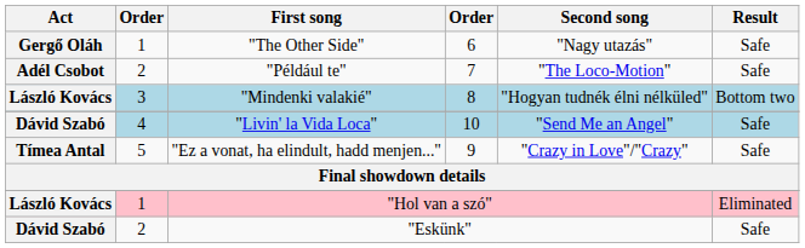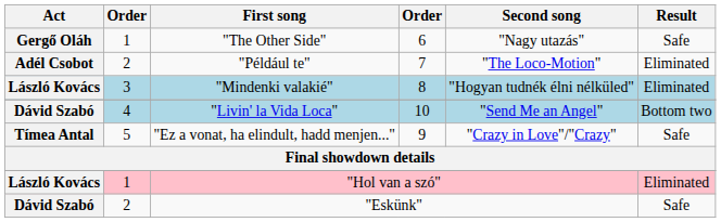 <table class="wikitable" style="text-align:center;">
 <tr>
 <th scope="col">Act</th>
 <th scope="col">Order</th>
 <th scope="col">First song</th>
 <th scope="col">Order</th>
 <th scope="col">Second song</th>
 <th scope="col">Result</th>
 </tr>
 <tr>
 <th scope="row">Gergő Oláh</th>
 <td>1</td>
 <td>"The Other Side"</td>
 <td>6</td>
 <td>"Nagy utazás"</td>
 <td>Safe</td>
 </tr>
 <tr>
 <th scope="row">Adél Csobot</th>
 <td>2</td>
 <td>"Például te"</td>
 <td>7</td>
 <td>"<a href='#'>The Loco-Motion</a>"</td>
-<td>Safe</td>
+<td>Eliminated</td>
 </tr>
 <tr bgcolor="lightblue">
 <th scope="row">László Kovács</th>
 <td>3</td>
 <td>"Mindenki valakié"</td>
 <td>8</td>
 <td>"Hogyan tudnék élni nélküled"</td>
-<td>Bottom two</td>
+<td>Eliminated</td>
 </tr>
 <tr>
 </tr>
 <tr bgcolor="lightblue">
 <th scope="row">Dávid Szabó</th>
 <td>4</td>
 <td>"<a href='#'>Livin' la Vida Loca</a>"</td>
 <td>10</td>
 <td>"<a href='#'>Send Me an Angel</a>"</td>
-<td>Safe</td>
+<td>Bottom two</td>
 </tr>
 <tr>
 <th scope="row">Tímea Antal</th>
 <td>5</td>
 <td>"Ez a vonat, ha elindult, hadd menjen..."</td>
 <td>9</td>
 <td>"<a href='#'>Crazy in Love</a>"/"<a href='#'>Crazy</a>"</td>
 <td>Safe</td>
 </tr>
 <tr>
 <th scope="col" colspan="7">Final showdown details</th>
 </tr>
 <tr>
 </tr>
 <tr bgcolor="pink">
 <th scope="row">László Kovács</th>
 <td>1</td>
 <td colspan="3">"Hol van a szó"</td>
 <td>Eliminated</td>
 </tr>
 <tr>
 <th scope="row">Dávid Szabó</th>
 <td>2</td>
 <td colspan="3">"Eskünk"</td>
 <td>Safe</td>
 </tr>
 </table>
